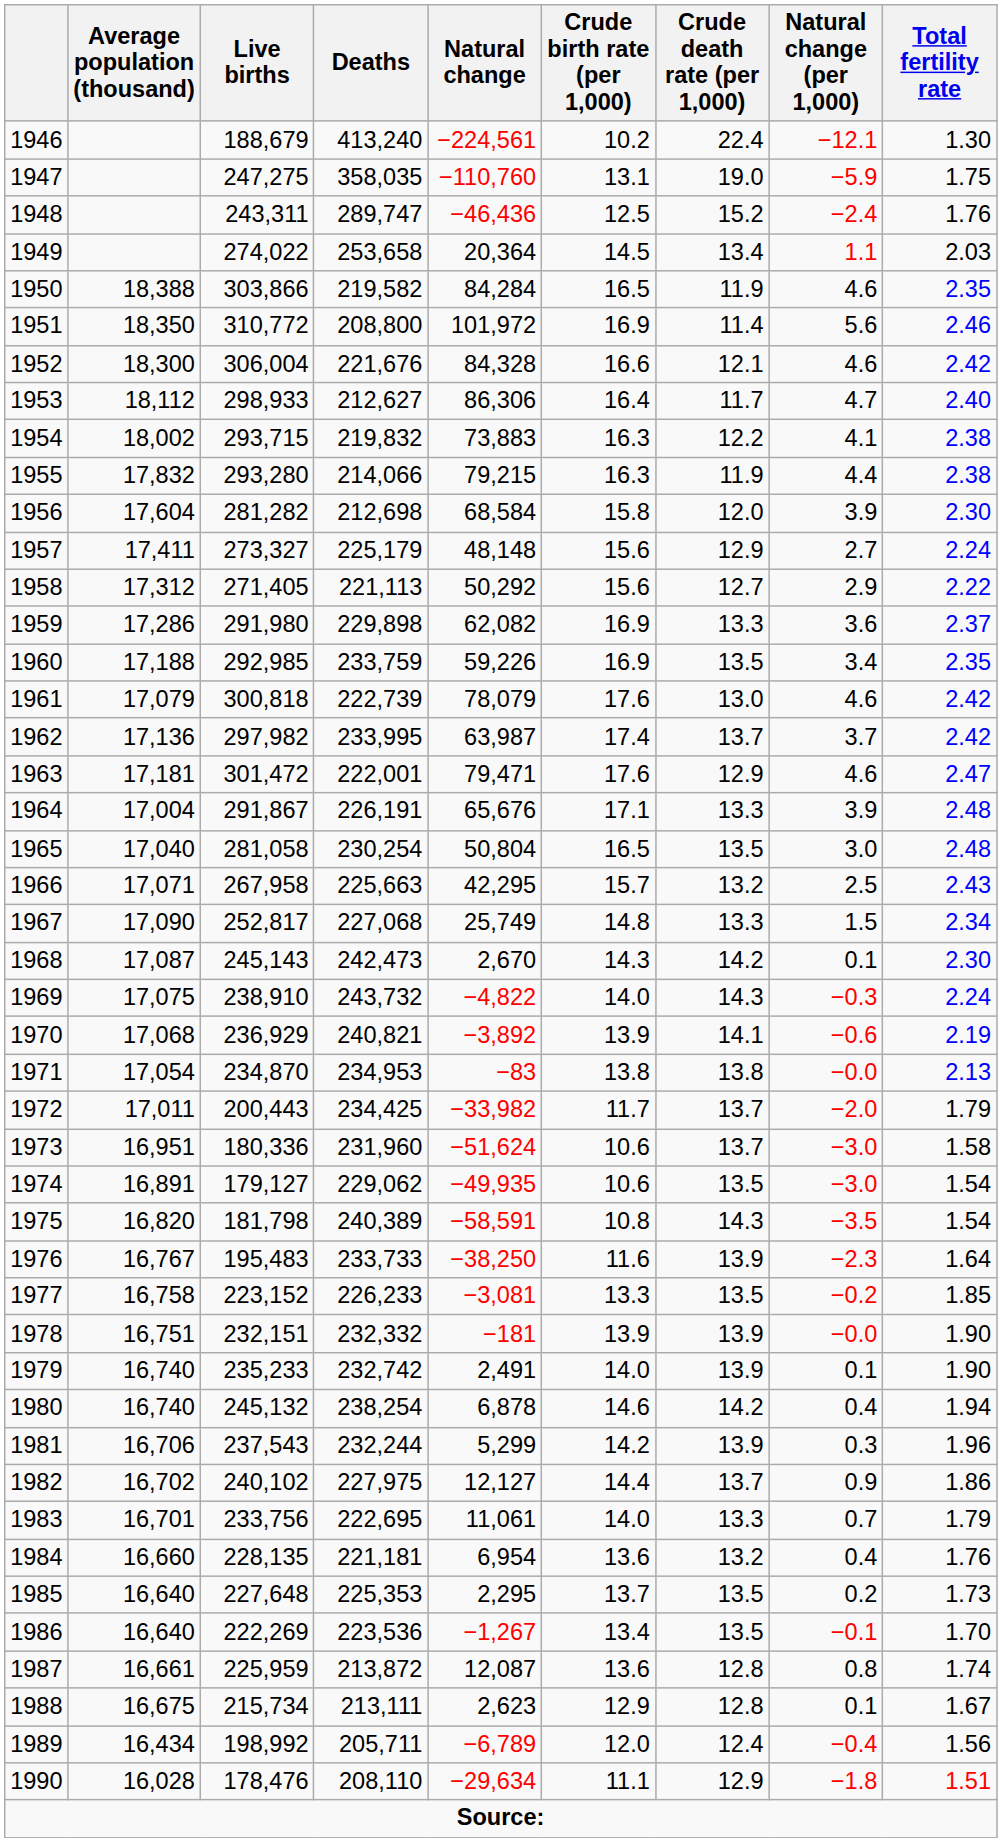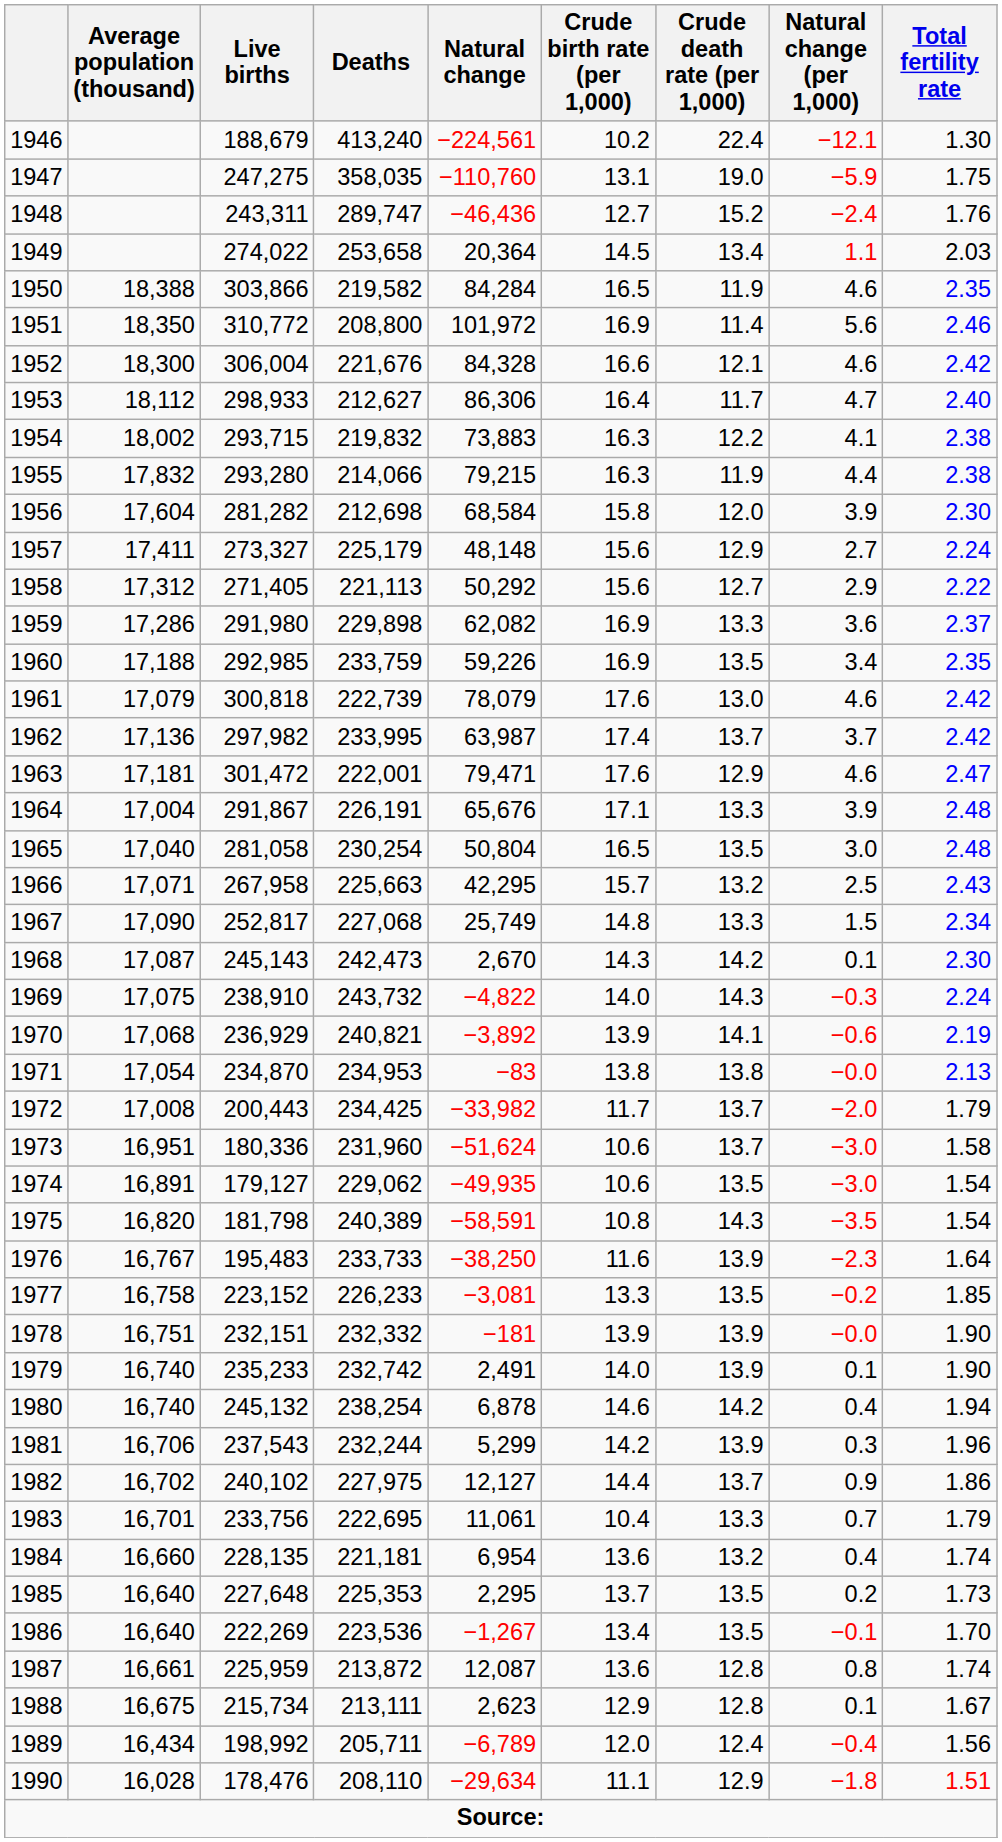 <table class="wikitable" style="text-align: right;">
 <tr>
 <th></th>
 <th width="70pt">Average population (thousand)</th>
 <th width="70pt">Live births</th>
 <th width="70pt">Deaths</th>
 <th width="70pt">Natural change</th>
 <th width="70pt">Crude birth rate (per 1,000)</th>
 <th width="70pt">Crude death rate (per 1,000)</th>
 <th width="70pt">Natural change (per 1,000)</th>
 <th width="70pt"><a href='#'>Total fertility rate</a></th>
 </tr>
 <tr>
 <td>1946</td>
 <td></td>
 <td>188,679</td>
 <td>413,240</td>
 <td style="color: red">−224,561</td>
 <td>10.2</td>
 <td>22.4</td>
 <td style="color: red">−12.1</td>
 <td>1.30</td>
 </tr>
 <tr>
 <td>1947</td>
 <td></td>
 <td>247,275</td>
 <td>358,035</td>
 <td style="color: red">−110,760</td>
 <td>13.1</td>
 <td>19.0</td>
 <td style="color: red">−5.9</td>
 <td>1.75</td>
 </tr>
 <tr>
 <td>1948</td>
 <td></td>
 <td>243,311</td>
 <td>289,747</td>
 <td style="color: red">−46,436</td>
-<td>12.5</td>
+<td>12.7</td>
 <td>15.2</td>
 <td style="color: red">−2.4</td>
 <td>1.76</td>
 </tr>
 <tr>
 <td>1949</td>
 <td></td>
 <td>274,022</td>
 <td>253,658</td>
 <td>20,364</td>
 <td>14.5</td>
 <td>13.4</td>
 <td style="color: red">1.1</td>
 <td>2.03</td>
 </tr>
 <tr>
 <td>1950</td>
 <td>18,388</td>
 <td>303,866</td>
 <td>219,582</td>
 <td>84,284</td>
 <td>16.5</td>
 <td>11.9</td>
 <td>4.6</td>
 <td style="color: blue">2.35</td>
 </tr>
 <tr>
 <td>1951</td>
 <td>18,350</td>
 <td>310,772</td>
 <td>208,800</td>
 <td>101,972</td>
 <td>16.9</td>
 <td>11.4</td>
 <td>5.6</td>
 <td style="color: blue">2.46</td>
 </tr>
 <tr>
 <td>1952</td>
 <td>18,300</td>
 <td>306,004</td>
 <td>221,676</td>
 <td>84,328</td>
 <td>16.6</td>
 <td>12.1</td>
 <td>4.6</td>
 <td style="color: blue">2.42</td>
 </tr>
 <tr>
 <td>1953</td>
 <td>18,112</td>
 <td>298,933</td>
 <td>212,627</td>
 <td>86,306</td>
 <td>16.4</td>
 <td>11.7</td>
 <td>4.7</td>
 <td style="color: blue">2.40</td>
 </tr>
 <tr>
 <td>1954</td>
 <td>18,002</td>
 <td>293,715</td>
 <td>219,832</td>
 <td>73,883</td>
 <td>16.3</td>
 <td>12.2</td>
 <td>4.1</td>
 <td style="color: blue">2.38</td>
 </tr>
 <tr>
 <td>1955</td>
 <td>17,832</td>
 <td>293,280</td>
 <td>214,066</td>
 <td>79,215</td>
 <td>16.3</td>
 <td>11.9</td>
 <td>4.4</td>
 <td style="color: blue">2.38</td>
 </tr>
 <tr>
 <td>1956</td>
 <td>17,604</td>
 <td>281,282</td>
 <td>212,698</td>
 <td>68,584</td>
 <td>15.8</td>
 <td>12.0</td>
 <td>3.9</td>
 <td style="color: blue">2.30</td>
 </tr>
 <tr>
 <td>1957</td>
 <td>17,411</td>
 <td>273,327</td>
 <td>225,179</td>
 <td>48,148</td>
 <td>15.6</td>
 <td>12.9</td>
 <td>2.7</td>
 <td style="color: blue">2.24</td>
 </tr>
 <tr>
 <td>1958</td>
 <td>17,312</td>
 <td>271,405</td>
 <td>221,113</td>
 <td>50,292</td>
 <td>15.6</td>
 <td>12.7</td>
 <td>2.9</td>
 <td style="color: blue">2.22</td>
 </tr>
 <tr>
 <td>1959</td>
 <td>17,286</td>
 <td>291,980</td>
 <td>229,898</td>
 <td>62,082</td>
 <td>16.9</td>
 <td>13.3</td>
 <td>3.6</td>
 <td style="color: blue">2.37</td>
 </tr>
 <tr>
 <td>1960</td>
 <td>17,188</td>
 <td>292,985</td>
 <td>233,759</td>
 <td>59,226</td>
 <td>16.9</td>
 <td>13.5</td>
 <td>3.4</td>
 <td style="color: blue">2.35</td>
 </tr>
 <tr>
 <td>1961</td>
 <td>17,079</td>
 <td>300,818</td>
 <td>222,739</td>
 <td>78,079</td>
 <td>17.6</td>
 <td>13.0</td>
 <td>4.6</td>
 <td style="color: blue">2.42</td>
 </tr>
 <tr>
 <td>1962</td>
 <td>17,136</td>
 <td>297,982</td>
 <td>233,995</td>
 <td>63,987</td>
 <td>17.4</td>
 <td>13.7</td>
 <td>3.7</td>
 <td style="color: blue">2.42</td>
 </tr>
 <tr>
 <td>1963</td>
 <td>17,181</td>
 <td>301,472</td>
 <td>222,001</td>
 <td>79,471</td>
 <td>17.6</td>
 <td>12.9</td>
 <td>4.6</td>
 <td style="color: blue">2.47</td>
 </tr>
 <tr>
 <td>1964</td>
 <td>17,004</td>
 <td>291,867</td>
 <td>226,191</td>
 <td>65,676</td>
 <td>17.1</td>
 <td>13.3</td>
 <td>3.9</td>
 <td style="color: blue">2.48</td>
 </tr>
 <tr>
 <td>1965</td>
 <td>17,040</td>
 <td>281,058</td>
 <td>230,254</td>
 <td>50,804</td>
 <td>16.5</td>
 <td>13.5</td>
 <td>3.0</td>
 <td style="color: blue">2.48</td>
 </tr>
 <tr>
 <td>1966</td>
 <td>17,071</td>
 <td>267,958</td>
 <td>225,663</td>
 <td>42,295</td>
 <td>15.7</td>
 <td>13.2</td>
 <td>2.5</td>
 <td style="color: blue">2.43</td>
 </tr>
 <tr>
 <td>1967</td>
 <td>17,090</td>
 <td>252,817</td>
 <td>227,068</td>
 <td>25,749</td>
 <td>14.8</td>
 <td>13.3</td>
 <td>1.5</td>
 <td style="color: blue">2.34</td>
 </tr>
 <tr>
 <td>1968</td>
 <td>17,087</td>
 <td>245,143</td>
 <td>242,473</td>
 <td>2,670</td>
 <td>14.3</td>
 <td>14.2</td>
 <td>0.1</td>
 <td style="color: blue">2.30</td>
 </tr>
 <tr>
 <td>1969</td>
 <td>17,075</td>
 <td>238,910</td>
 <td>243,732</td>
 <td style="color: red">−4,822</td>
 <td>14.0</td>
 <td>14.3</td>
 <td style="color: red">−0.3</td>
 <td style="color: blue">2.24</td>
 </tr>
 <tr>
 <td>1970</td>
 <td>17,068</td>
 <td>236,929</td>
 <td>240,821</td>
 <td style="color: red">−3,892</td>
 <td>13.9</td>
 <td>14.1</td>
 <td style="color: red">−0.6</td>
 <td style="color: blue">2.19</td>
 </tr>
 <tr>
 <td>1971</td>
 <td>17,054</td>
 <td>234,870</td>
 <td>234,953</td>
 <td style="color: red">−83</td>
 <td>13.8</td>
 <td>13.8</td>
 <td style="color: red">−0.0</td>
 <td style="color: blue">2.13</td>
 </tr>
 <tr>
 <td>1972</td>
-<td>17,011</td>
+<td>17,008</td>
 <td>200,443</td>
 <td>234,425</td>
 <td style="color: red">−33,982</td>
 <td>11.7</td>
 <td>13.7</td>
 <td style="color: red">−2.0</td>
 <td>1.79</td>
 </tr>
 <tr>
 <td>1973</td>
 <td>16,951</td>
 <td>180,336</td>
 <td>231,960</td>
 <td style="color: red">−51,624</td>
 <td>10.6</td>
 <td>13.7</td>
 <td style="color: red">−3.0</td>
 <td>1.58</td>
 </tr>
 <tr>
 <td>1974</td>
 <td>16,891</td>
 <td>179,127</td>
 <td>229,062</td>
 <td style="color: red">−49,935</td>
 <td>10.6</td>
 <td>13.5</td>
 <td style="color: red">−3.0</td>
 <td>1.54</td>
 </tr>
 <tr>
 <td>1975</td>
 <td>16,820</td>
 <td>181,798</td>
 <td>240,389</td>
 <td style="color: red">−58,591</td>
 <td>10.8</td>
 <td>14.3</td>
 <td style="color: red">−3.5</td>
 <td>1.54</td>
 </tr>
 <tr>
 <td>1976</td>
 <td>16,767</td>
 <td>195,483</td>
 <td>233,733</td>
 <td style="color: red">−38,250</td>
 <td>11.6</td>
 <td>13.9</td>
 <td style="color: red">−2.3</td>
 <td>1.64</td>
 </tr>
 <tr>
 <td>1977</td>
 <td>16,758</td>
 <td>223,152</td>
 <td>226,233</td>
 <td style="color: red">−3,081</td>
 <td>13.3</td>
 <td>13.5</td>
 <td style="color: red">−0.2</td>
 <td>1.85</td>
 </tr>
 <tr>
 <td>1978</td>
 <td>16,751</td>
 <td>232,151</td>
 <td>232,332</td>
 <td style="color: red">−181</td>
 <td>13.9</td>
 <td>13.9</td>
 <td style="color: red">−0.0</td>
 <td>1.90</td>
 </tr>
 <tr>
 <td>1979</td>
 <td>16,740</td>
 <td>235,233</td>
 <td>232,742</td>
 <td>2,491</td>
 <td>14.0</td>
 <td>13.9</td>
 <td>0.1</td>
 <td>1.90</td>
 </tr>
 <tr>
 <td>1980</td>
 <td>16,740</td>
 <td>245,132</td>
 <td>238,254</td>
 <td>6,878</td>
 <td>14.6</td>
 <td>14.2</td>
 <td>0.4</td>
 <td>1.94</td>
 </tr>
 <tr>
 <td>1981</td>
 <td>16,706</td>
 <td>237,543</td>
 <td>232,244</td>
 <td>5,299</td>
 <td>14.2</td>
 <td>13.9</td>
 <td>0.3</td>
 <td>1.96</td>
 </tr>
 <tr>
 <td>1982</td>
 <td>16,702</td>
 <td>240,102</td>
 <td>227,975</td>
 <td>12,127</td>
 <td>14.4</td>
 <td>13.7</td>
 <td>0.9</td>
 <td>1.86</td>
 </tr>
 <tr>
 <td>1983</td>
 <td>16,701</td>
 <td>233,756</td>
 <td>222,695</td>
 <td>11,061</td>
-<td>14.0</td>
+<td>10.4</td>
 <td>13.3</td>
 <td>0.7</td>
 <td>1.79</td>
 </tr>
 <tr>
 <td>1984</td>
 <td>16,660</td>
 <td>228,135</td>
 <td>221,181</td>
 <td>6,954</td>
 <td>13.6</td>
 <td>13.2</td>
 <td>0.4</td>
-<td>1.76</td>
+<td>1.74</td>
 </tr>
 <tr>
 <td>1985</td>
 <td>16,640</td>
 <td>227,648</td>
 <td>225,353</td>
 <td>2,295</td>
 <td>13.7</td>
 <td>13.5</td>
 <td>0.2</td>
 <td>1.73</td>
 </tr>
 <tr>
 <td>1986</td>
 <td>16,640</td>
 <td>222,269</td>
 <td>223,536</td>
 <td style="color: red">−1,267</td>
 <td>13.4</td>
 <td>13.5</td>
 <td style="color: red">−0.1</td>
 <td>1.70</td>
 </tr>
 <tr>
 <td>1987</td>
 <td>16,661</td>
 <td>225,959</td>
 <td>213,872</td>
 <td>12,087</td>
 <td>13.6</td>
 <td>12.8</td>
 <td>0.8</td>
 <td>1.74</td>
 </tr>
 <tr>
 <td>1988</td>
 <td>16,675</td>
 <td>215,734</td>
 <td>213,111</td>
 <td>2,623</td>
 <td>12.9</td>
 <td>12.8</td>
 <td>0.1</td>
 <td>1.67</td>
 </tr>
 <tr>
 <td>1989</td>
 <td>16,434</td>
 <td>198,992</td>
 <td>205,711</td>
 <td style="color: red">−6,789</td>
 <td>12.0</td>
 <td>12.4</td>
 <td style="color: red">−0.4</td>
 <td>1.56</td>
 </tr>
 <tr>
 <td>1990</td>
 <td>16,028</td>
 <td>178,476</td>
 <td>208,110</td>
 <td style="color: red">−29,634</td>
 <td>11.1</td>
 <td>12.9</td>
 <td style="color: red">−1.8</td>
 <td style="color: red">1.51</td>
 </tr>
 <tr>
 <td colspan="9" style="text-align: center;"><strong>Source:</strong></td>
 </tr>
 </table>
